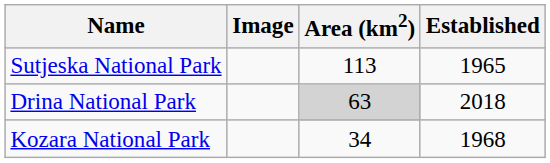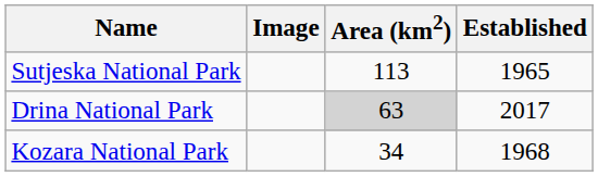 <table class="wikitable"  style="margin:1em auto;">
 <tr>
 <th>Name</th>
 <th>Image</th>
 <th>Area (km<sup>2</sup>)</th>
 <th>Established</th>
 </tr>
 <tr>
 <td align="left"><a href='#'>Sutjeska National Park</a></td>
 <td></td>
 <td align="center">113</td>
 <td align="center">1965</td>
 </tr>
 <tr>
 <td align="left"><a href='#'>Drina National Park</a></td>
 <td></td>
 <td align="center" style="background: lightgrey;">63</td>
-<td align="center">2018</td>
+<td align="center">2017</td>
 </tr>
 <tr>
 <td align="left"><a href='#'>Kozara National Park</a></td>
 <td></td>
 <td align="center">34</td>
 <td align="center">1968</td>
 </tr>
 </table>
